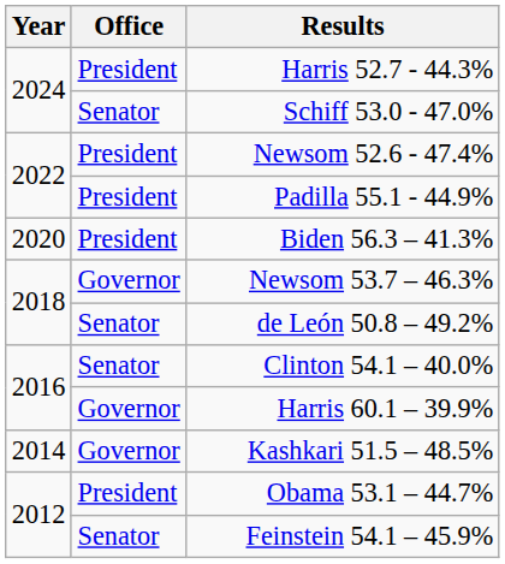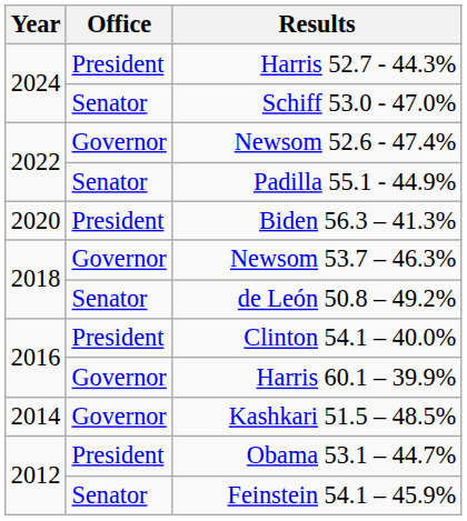 <table class=wikitable>
 <tr>
 <th width="30">Year</th>
 <th width="60">Office</th>
 <th width="180">Results</th>
 </tr>
 <tr>
 <td rowspan="2">2024</td>
 <td><a href='#'>President</a></td>
 <td align="right" ><a href='#'>Harris</a> 52.7 - 44.3%</td>
 </tr>
 <tr>
 <td><a href='#'>Senator</a></td>
 <td align="right" ><a href='#'>Schiff</a> 53.0 - 47.0%</td>
 </tr>
 <tr>
 <td rowspan="2">2022</td>
-<td><a href='#'>President</a></td>
+<td><a href='#'>Governor</a></td>
 <td align="right" ><a href='#'>Newsom</a> 52.6 - 47.4%</td>
 </tr>
 <tr>
-<td><a href='#'>President</a></td>
+<td><a href='#'>Senator</a></td>
 <td align="right" ><a href='#'>Padilla</a> 55.1 - 44.9%</td>
 </tr>
 <tr>
 <td>2020</td>
 <td><a href='#'>President</a></td>
 <td align="right" ><a href='#'>Biden</a> 56.3 – 41.3%</td>
 </tr>
 <tr>
 <td rowspan="2">2018</td>
 <td><a href='#'>Governor</a></td>
 <td align="right" ><a href='#'>Newsom</a> 53.7 – 46.3%</td>
 </tr>
 <tr>
 <td><a href='#'>Senator</a></td>
 <td align="right" ><a href='#'>de León</a> 50.8 – 49.2%</td>
 </tr>
 <tr>
 <td rowspan="2">2016</td>
-<td><a href='#'>Senator</a></td>
+<td><a href='#'>President</a></td>
 <td align="right" ><a href='#'>Clinton</a> 54.1 – 40.0%</td>
 </tr>
 <tr>
 <td><a href='#'>Governor</a></td>
 <td align="right" ><a href='#'>Harris</a> 60.1 – 39.9%</td>
 </tr>
 <tr>
 <td>2014</td>
 <td><a href='#'>Governor</a></td>
 <td align="right" ><a href='#'>Kashkari</a> 51.5 – 48.5%</td>
 </tr>
 <tr>
 <td rowspan="2">2012</td>
 <td><a href='#'>President</a></td>
 <td align="right" ><a href='#'>Obama</a> 53.1 – 44.7%</td>
 </tr>
 <tr>
 <td><a href='#'>Senator</a></td>
 <td align="right" ><a href='#'>Feinstein</a> 54.1 – 45.9%</td>
 </tr>
 </table>
